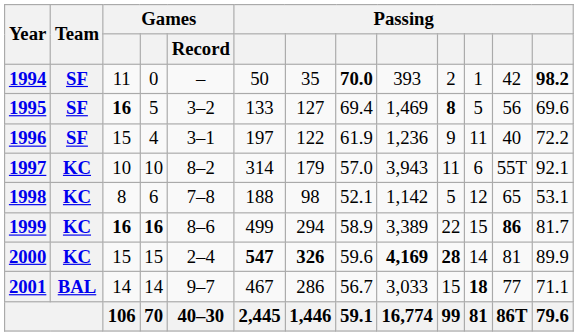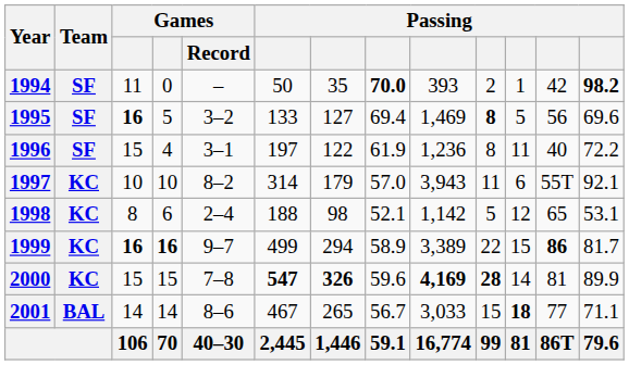 <table class= "wikitable" style="text-align:center;">
 <tr>
 <th rowspan="2">Year</th>
 <th rowspan="2">Team</th>
 <th colspan="3">Games</th>
 <th colspan="8">Passing</th>
 </tr>
 <tr>
 <th></th>
 <th></th>
 <th>Record</th>
 <th></th>
 <th></th>
 <th></th>
 <th></th>
 <th></th>
 <th></th>
 <th></th>
 <th></th>
 </tr>
 <tr>
 <th><a href='#'>1994</a></th>
 <th><a href='#'>SF</a></th>
 <td>11</td>
 <td>0</td>
 <td>–</td>
 <td>50</td>
 <td>35</td>
 <td><strong>70.0</strong></td>
 <td>393</td>
 <td>2</td>
 <td>1</td>
 <td>42</td>
 <td><strong>98.2</strong></td>
 </tr>
 <tr>
 <th><a href='#'>1995</a></th>
 <th><a href='#'>SF</a></th>
 <td><strong>16</strong></td>
 <td>5</td>
 <td>3–2</td>
 <td>133</td>
 <td>127</td>
 <td>69.4</td>
 <td>1,469</td>
 <td><strong>8</strong></td>
 <td>5</td>
 <td>56</td>
 <td>69.6</td>
 </tr>
 <tr>
 <th><a href='#'>1996</a></th>
 <th><a href='#'>SF</a></th>
 <td>15</td>
 <td>4</td>
 <td>3–1</td>
 <td>197</td>
 <td>122</td>
 <td>61.9</td>
 <td>1,236</td>
-<td>9</td>
+<td>8</td>
 <td>11</td>
 <td>40</td>
 <td>72.2</td>
 </tr>
 <tr>
 <th><a href='#'>1997</a></th>
 <th><a href='#'>KC</a></th>
 <td>10</td>
 <td>10</td>
 <td>8–2</td>
 <td>314</td>
 <td>179</td>
 <td>57.0</td>
 <td>3,943</td>
 <td>11</td>
 <td>6</td>
 <td>55T</td>
 <td>92.1</td>
 </tr>
 <tr>
 <th><a href='#'>1998</a></th>
 <th><a href='#'>KC</a></th>
 <td>8</td>
 <td>6</td>
-<td>7–8</td>
+<td>2–4</td>
 <td>188</td>
 <td>98</td>
 <td>52.1</td>
 <td>1,142</td>
 <td>5</td>
 <td>12</td>
 <td>65</td>
 <td>53.1</td>
 </tr>
 <tr>
 <th><a href='#'>1999</a></th>
 <th><a href='#'>KC</a></th>
 <td><strong>16</strong></td>
 <td><strong>16</strong></td>
-<td>8–6</td>
+<td>9–7</td>
 <td>499</td>
 <td>294</td>
 <td>58.9</td>
 <td>3,389</td>
 <td>22</td>
 <td>15</td>
 <td><strong>86</strong></td>
 <td>81.7</td>
 </tr>
 <tr>
 <th><a href='#'>2000</a></th>
 <th><a href='#'>KC</a></th>
 <td>15</td>
 <td>15</td>
-<td>2–4</td>
+<td>7–8</td>
 <td><strong>547</strong></td>
 <td><strong>326</strong></td>
 <td>59.6</td>
 <td><strong>4,169</strong></td>
 <td><strong>28</strong></td>
 <td>14</td>
 <td>81</td>
 <td>89.9</td>
 </tr>
 <tr>
 <th><a href='#'>2001</a></th>
 <th><a href='#'>BAL</a></th>
 <td>14</td>
 <td>14</td>
-<td>9–7</td>
+<td>8–6</td>
 <td>467</td>
-<td>286</td>
+<td>265</td>
 <td>56.7</td>
 <td>3,033</td>
 <td>15</td>
 <td><strong>18</strong></td>
 <td>77</td>
 <td>71.1</td>
 </tr>
 <tr>
 <th colspan="2"></th>
 <th>106</th>
 <th>70</th>
 <th>40–30</th>
 <th>2,445</th>
 <th>1,446</th>
 <th>59.1</th>
 <th>16,774</th>
 <th>99</th>
 <th>81</th>
 <th>86T</th>
 <th>79.6</th>
 </tr>
 </table>
